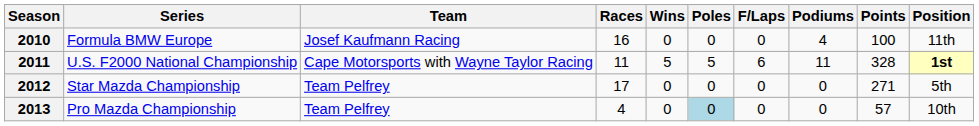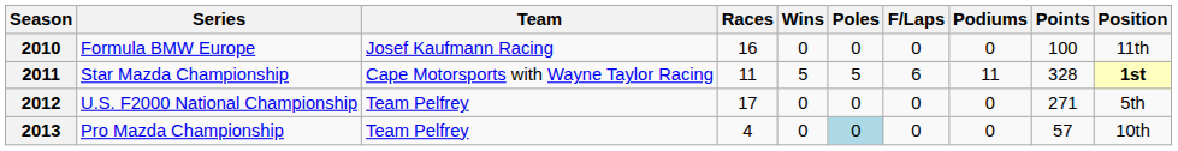 <table class="wikitable" style="font-size: 90%; text-align:center">
 <tr>
 <th>Season</th>
 <th>Series</th>
 <th>Team</th>
 <th>Races</th>
 <th>Wins</th>
 <th>Poles</th>
 <th>F/Laps</th>
 <th>Podiums</th>
 <th>Points</th>
 <th>Position</th>
 </tr>
 <tr>
 <th>2010</th>
 <td align=left><a href='#'>Formula BMW Europe</a></td>
 <td align=left><a href='#'>Josef Kaufmann Racing</a></td>
 <td>16</td>
 <td>0</td>
 <td>0</td>
 <td>0</td>
-<td>4</td>
+<td>0</td>
 <td>100</td>
 <td>11th</td>
 </tr>
 <tr>
 <th>2011</th>
-<td align=left><a href='#'>U.S. F2000 National Championship</a></td>
+<td align=left><a href='#'>Star Mazda Championship</a></td>
 <td align=left><a href='#'>Cape Motorsports</a> with <a href='#'>Wayne Taylor Racing</a></td>
 <td>11</td>
 <td>5</td>
 <td>5</td>
 <td>6</td>
 <td>11</td>
 <td>328</td>
 <td style="background:#FFFFBF;"><strong>1st</strong></td>
 </tr>
 <tr>
 <th>2012</th>
-<td align=left><a href='#'>Star Mazda Championship</a></td>
+<td align=left><a href='#'>U.S. F2000 National Championship</a></td>
 <td align=left><a href='#'>Team Pelfrey</a></td>
 <td>17</td>
 <td>0</td>
 <td>0</td>
 <td>0</td>
 <td>0</td>
 <td>271</td>
 <td>5th</td>
 </tr>
 <tr>
 <th>2013</th>
 <td align=left><a href='#'>Pro Mazda Championship</a></td>
 <td align=left><a href='#'>Team Pelfrey</a></td>
 <td>4</td>
 <td>0</td>
 <td style="background: lightblue;">0</td>
 <td>0</td>
 <td>0</td>
 <td>57</td>
 <td>10th</td>
 </tr>
 </table>
